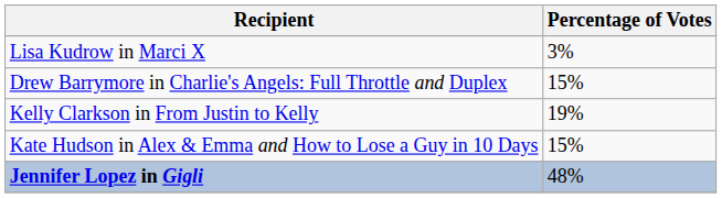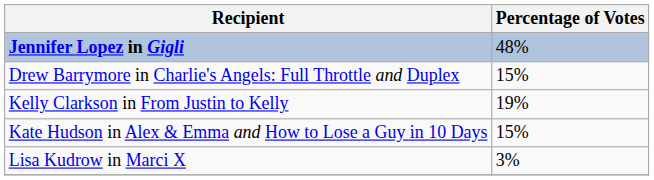 <table class="wikitable sortable plainrowheaders" align="centre">
 <tr>
 <th>Recipient</th>
 <th>Percentage of Votes</th>
 </tr>
 <tr>
 </tr>
-<tr>
-<td><a href='#'>Lisa Kudrow</a> in </em><a href='#'>Marci X</a><em></td>
-<td>3%</td>
+<tr style="background:#B0C4DE;">
+<td><strong><a href='#'>Jennifer Lopez</a> in <em><a href='#'>Gigli</a><strong><em></td>
+<td></strong>48%<strong></td>
 </tr>
 <tr>
 <td><a href='#'>Drew Barrymore</a> in </em><a href='#'>Charlie's Angels: Full Throttle</a><em> and </em><a href='#'>Duplex</a><em></td>
 <td>15%</td>
 </tr>
 <tr>
 <td><a href='#'>Kelly Clarkson</a> in </em><a href='#'>From Justin to Kelly</a><em></td>
 <td>19%</td>
 </tr>
 <tr>
 <td><a href='#'>Kate Hudson</a> in </em><a href='#'>Alex & Emma</a><em> and </em><a href='#'>How to Lose a Guy in 10 Days</a><em></td>
 <td>15%</td>
 </tr>
-<tr style="background:#B0C4DE;">
-<td><strong><a href='#'>Jennifer Lopez</a> in <em><a href='#'>Gigli</a><strong><em></td>
-<td></strong>48%<strong></td>
+<tr>
+<td><a href='#'>Lisa Kudrow</a> in </em><a href='#'>Marci X</a><em></td>
+<td>3%</td>
 </tr>
 <tr>
 </tr>
 </table>
